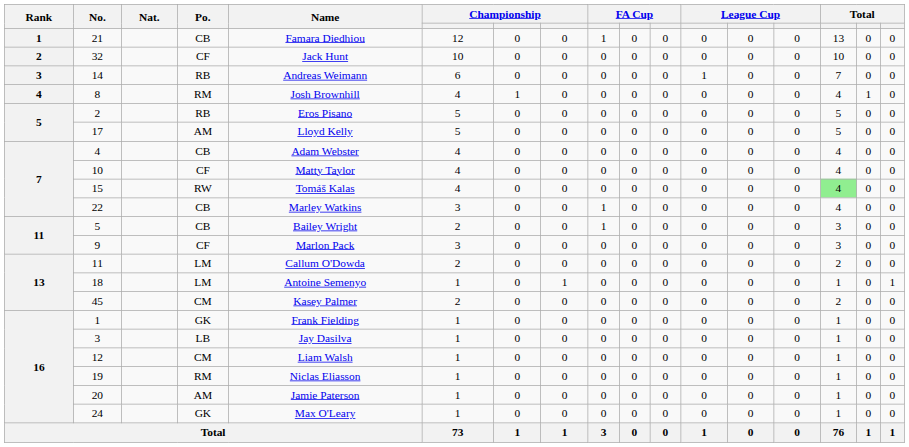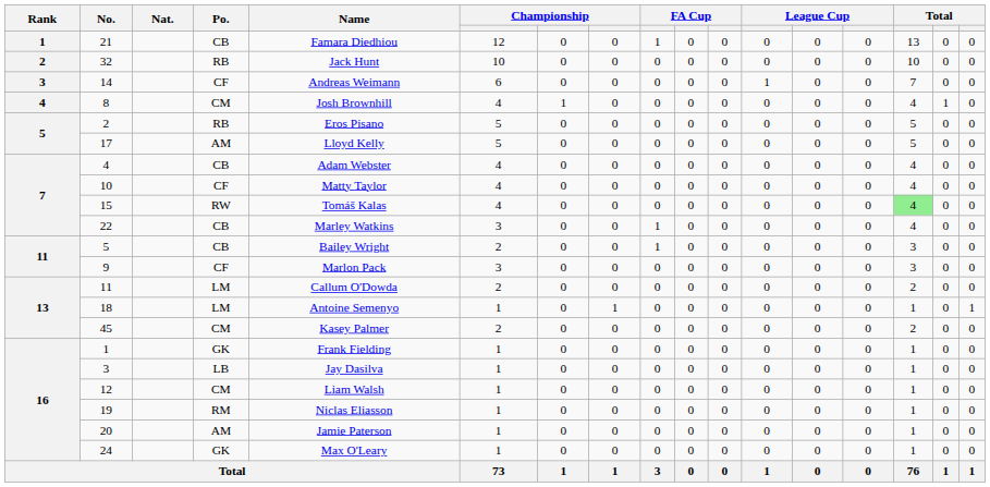 <table class="wikitable" style="text-align:center; font-size:95%; width:95%;">
 <tr>
 <th rowspan=2>Rank</th>
 <th rowspan=2>No.</th>
 <th rowspan=2>Nat.</th>
 <th rowspan=2>Po.</th>
 <th rowspan=2>Name</th>
 <th colspan=3><a href='#'>Championship</a></th>
 <th colspan=3><a href='#'>FA Cup</a></th>
 <th colspan=3><a href='#'>League Cup</a></th>
 <th colspan=3>Total</th>
 </tr>
 <tr>
 <th></th>
 <th></th>
 <th></th>
 <th></th>
 <th></th>
 <th></th>
 <th></th>
 <th></th>
 <th></th>
 <th></th>
 <th></th>
 <th></th>
 </tr>
 <tr>
 <th rowspan=1>1</th>
 <td>21</td>
 <td></td>
 <td>CB</td>
 <td><a href='#'>Famara Diedhiou</a></td>
 <td>12</td>
 <td>0</td>
 <td>0</td>
 <td>1</td>
 <td>0</td>
 <td>0</td>
 <td>0</td>
 <td>0</td>
 <td>0</td>
 <td>13</td>
 <td>0</td>
 <td>0</td>
 </tr>
 <tr>
 <th rowspan=1>2</th>
 <td>32</td>
 <td></td>
-<td>CF</td>
+<td>RB</td>
 <td><a href='#'>Jack Hunt</a></td>
 <td>10</td>
 <td>0</td>
 <td>0</td>
 <td>0</td>
 <td>0</td>
 <td>0</td>
 <td>0</td>
 <td>0</td>
 <td>0</td>
 <td>10</td>
 <td>0</td>
 <td>0</td>
 </tr>
 <tr>
 <th rowspan=1>3</th>
 <td>14</td>
 <td></td>
-<td>RB</td>
+<td>CF</td>
 <td><a href='#'>Andreas Weimann</a></td>
 <td>6</td>
 <td>0</td>
 <td>0</td>
 <td>0</td>
 <td>0</td>
 <td>0</td>
 <td>1</td>
 <td>0</td>
 <td>0</td>
 <td>7</td>
 <td>0</td>
 <td>0</td>
 </tr>
 <tr>
 <th rowspan=1>4</th>
 <td>8</td>
 <td></td>
-<td>RM</td>
+<td>CM</td>
 <td><a href='#'>Josh Brownhill</a></td>
 <td>4</td>
 <td>1</td>
 <td>0</td>
 <td>0</td>
 <td>0</td>
 <td>0</td>
 <td>0</td>
 <td>0</td>
 <td>0</td>
 <td>4</td>
 <td>1</td>
 <td>0</td>
 </tr>
 <tr>
 <th rowspan=2>5</th>
 <td>2</td>
 <td></td>
 <td>RB</td>
 <td><a href='#'>Eros Pisano</a></td>
 <td>5</td>
 <td>0</td>
 <td>0</td>
 <td>0</td>
 <td>0</td>
 <td>0</td>
 <td>0</td>
 <td>0</td>
 <td>0</td>
 <td>5</td>
 <td>0</td>
 <td>0</td>
 </tr>
 <tr>
 <td>17</td>
 <td></td>
 <td>AM</td>
 <td><a href='#'>Lloyd Kelly</a></td>
 <td>5</td>
 <td>0</td>
 <td>0</td>
 <td>0</td>
 <td>0</td>
 <td>0</td>
 <td>0</td>
 <td>0</td>
 <td>0</td>
 <td>5</td>
 <td>0</td>
 <td>0</td>
 </tr>
 <tr>
 <th rowspan=4>7</th>
 <td>4</td>
 <td></td>
 <td>CB</td>
 <td><a href='#'>Adam Webster</a></td>
 <td>4</td>
 <td>0</td>
 <td>0</td>
 <td>0</td>
 <td>0</td>
 <td>0</td>
 <td>0</td>
 <td>0</td>
 <td>0</td>
 <td>4</td>
 <td>0</td>
 <td>0</td>
 </tr>
 <tr>
 <td>10</td>
 <td></td>
 <td>CF</td>
 <td><a href='#'>Matty Taylor</a></td>
 <td>4</td>
 <td>0</td>
 <td>0</td>
 <td>0</td>
 <td>0</td>
 <td>0</td>
 <td>0</td>
 <td>0</td>
 <td>0</td>
 <td>4</td>
 <td>0</td>
 <td>0</td>
 </tr>
 <tr>
 <td>15</td>
 <td></td>
 <td>RW</td>
 <td><a href='#'>Tomáš Kalas</a></td>
 <td>4</td>
 <td>0</td>
 <td>0</td>
 <td>0</td>
 <td>0</td>
 <td>0</td>
 <td>0</td>
 <td>0</td>
 <td>0</td>
 <td style="background: lightgreen;">4</td>
 <td>0</td>
 <td>0</td>
 </tr>
 <tr>
 <td>22</td>
 <td></td>
 <td>CB</td>
 <td><a href='#'>Marley Watkins</a></td>
 <td>3</td>
 <td>0</td>
 <td>0</td>
 <td>1</td>
 <td>0</td>
 <td>0</td>
 <td>0</td>
 <td>0</td>
 <td>0</td>
 <td>4</td>
 <td>0</td>
 <td>0</td>
 </tr>
 <tr>
 <th rowspan=2>11</th>
 <td>5</td>
 <td></td>
 <td>CB</td>
 <td><a href='#'>Bailey Wright</a></td>
 <td>2</td>
 <td>0</td>
 <td>0</td>
 <td>1</td>
 <td>0</td>
 <td>0</td>
 <td>0</td>
 <td>0</td>
 <td>0</td>
 <td>3</td>
 <td>0</td>
 <td>0</td>
 </tr>
 <tr>
 <td>9</td>
 <td></td>
 <td>CF</td>
 <td><a href='#'>Marlon Pack</a></td>
 <td>3</td>
 <td>0</td>
 <td>0</td>
 <td>0</td>
 <td>0</td>
 <td>0</td>
 <td>0</td>
 <td>0</td>
 <td>0</td>
 <td>3</td>
 <td>0</td>
 <td>0</td>
 </tr>
 <tr>
 <th rowspan=3>13</th>
 <td>11</td>
 <td></td>
 <td>LM</td>
 <td><a href='#'>Callum O'Dowda</a></td>
 <td>2</td>
 <td>0</td>
 <td>0</td>
 <td>0</td>
 <td>0</td>
 <td>0</td>
 <td>0</td>
 <td>0</td>
 <td>0</td>
 <td>2</td>
 <td>0</td>
 <td>0</td>
 </tr>
 <tr>
 <td>18</td>
 <td></td>
 <td>LM</td>
 <td><a href='#'>Antoine Semenyo</a></td>
 <td>1</td>
 <td>0</td>
 <td>1</td>
 <td>0</td>
 <td>0</td>
 <td>0</td>
 <td>0</td>
 <td>0</td>
 <td>0</td>
 <td>1</td>
 <td>0</td>
 <td>1</td>
 </tr>
 <tr>
 <td>45</td>
 <td></td>
 <td>CM</td>
 <td><a href='#'>Kasey Palmer</a></td>
 <td>2</td>
 <td>0</td>
 <td>0</td>
 <td>0</td>
 <td>0</td>
 <td>0</td>
 <td>0</td>
 <td>0</td>
 <td>0</td>
 <td>2</td>
 <td>0</td>
 <td>0</td>
 </tr>
 <tr>
 <th rowspan=6>16</th>
 <td>1</td>
 <td></td>
 <td>GK</td>
 <td><a href='#'>Frank Fielding</a></td>
 <td>1</td>
 <td>0</td>
 <td>0</td>
 <td>0</td>
 <td>0</td>
 <td>0</td>
 <td>0</td>
 <td>0</td>
 <td>0</td>
 <td>1</td>
 <td>0</td>
 <td>0</td>
 </tr>
 <tr>
 <td>3</td>
 <td></td>
 <td>LB</td>
 <td><a href='#'>Jay Dasilva</a></td>
 <td>1</td>
 <td>0</td>
 <td>0</td>
 <td>0</td>
 <td>0</td>
 <td>0</td>
 <td>0</td>
 <td>0</td>
 <td>0</td>
 <td>1</td>
 <td>0</td>
 <td>0</td>
 </tr>
 <tr>
 <td>12</td>
 <td></td>
 <td>CM</td>
 <td><a href='#'>Liam Walsh</a></td>
 <td>1</td>
 <td>0</td>
 <td>0</td>
 <td>0</td>
 <td>0</td>
 <td>0</td>
 <td>0</td>
 <td>0</td>
 <td>0</td>
 <td>1</td>
 <td>0</td>
 <td>0</td>
 </tr>
 <tr>
 <td>19</td>
 <td></td>
 <td>RM</td>
 <td><a href='#'>Niclas Eliasson</a></td>
 <td>1</td>
 <td>0</td>
 <td>0</td>
 <td>0</td>
 <td>0</td>
 <td>0</td>
 <td>0</td>
 <td>0</td>
 <td>0</td>
 <td>1</td>
 <td>0</td>
 <td>0</td>
 </tr>
 <tr>
 <td>20</td>
 <td></td>
 <td>AM</td>
 <td><a href='#'>Jamie Paterson</a></td>
 <td>1</td>
 <td>0</td>
 <td>0</td>
 <td>0</td>
 <td>0</td>
 <td>0</td>
 <td>0</td>
 <td>0</td>
 <td>0</td>
 <td>1</td>
 <td>0</td>
 <td>0</td>
 </tr>
 <tr>
 <td>24</td>
 <td></td>
 <td>GK</td>
 <td><a href='#'>Max O'Leary</a></td>
 <td>1</td>
 <td>0</td>
 <td>0</td>
 <td>0</td>
 <td>0</td>
 <td>0</td>
 <td>0</td>
 <td>0</td>
 <td>0</td>
 <td>1</td>
 <td>0</td>
 <td>0</td>
 </tr>
 <tr>
 <th colspan=5>Total</th>
 <th>73</th>
 <th>1</th>
 <th>1</th>
 <th>3</th>
 <th>0</th>
 <th>0</th>
 <th>1</th>
 <th>0</th>
 <th>0</th>
 <th>76</th>
 <th>1</th>
 <th>1</th>
 </tr>
 </table>
